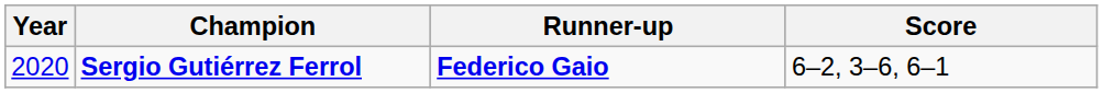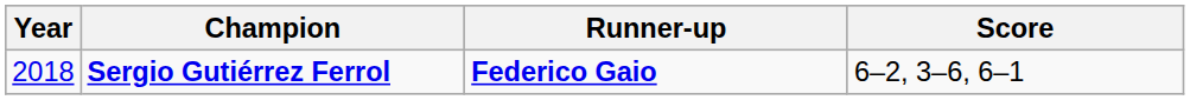 <table class="wikitable" style="font-size:90%">
 <tr>
 <th>Year</th>
 <th width="200">Champion</th>
 <th width="200">Runner-up</th>
 <th width="175">Score</th>
 </tr>
 <tr>
-<td><a href='#'>2020</a></td>
+<td><a href='#'>2018</a></td>
 <td> <strong><a href='#'>Sergio Gutiérrez Ferrol</a></strong></td>
 <td><strong> <a href='#'>Federico Gaio</a></strong></td>
 <td>6–2, 3–6, 6–1</td>
 </tr>
 </table>
